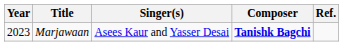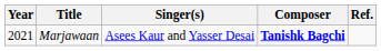 <table class="wikitable">
 <tr>
 <th>Year</th>
 <th>Title</th>
 <th>Singer(s)</th>
 <th>Composer</th>
 <th>Ref.</th>
 </tr>
 <tr>
-<td>2023</td>
+<td>2021</td>
 <td><em>Marjawaan</em></td>
 <td><a href='#'>Asees Kaur</a> and <a href='#'>Yasser Desai</a></td>
 <td><strong><a href='#'>Tanishk Bagchi</a></strong></td>
 <td></td>
 </tr>
 </table>
